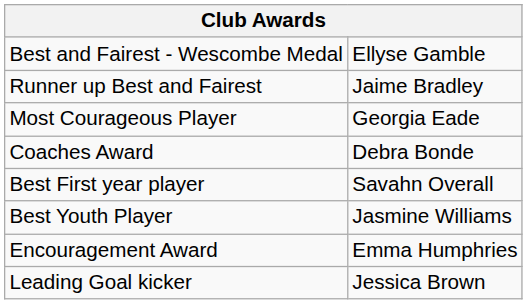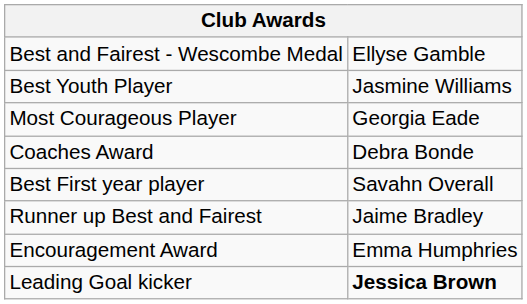 <table class="wikitable">
 <tr>
 <th colspan="2">Club Awards</th>
 </tr>
 <tr>
 <td>Best and Fairest - Wescombe Medal</td>
 <td>Ellyse Gamble</td>
 </tr>
 <tr>
-<td>Runner up Best and Fairest</td>
-<td>Jaime Bradley</td>
+<td>Best Youth Player</td>
+<td>Jasmine Williams</td>
 </tr>
 <tr>
 <td>Most Courageous Player</td>
 <td>Georgia Eade</td>
 </tr>
 <tr>
 <td>Coaches Award</td>
 <td>Debra Bonde</td>
 </tr>
 <tr>
 <td>Best First year player</td>
 <td>Savahn Overall</td>
 </tr>
 <tr>
-<td>Best Youth Player</td>
-<td>Jasmine Williams</td>
+<td>Runner up Best and Fairest</td>
+<td>Jaime Bradley</td>
 </tr>
 <tr>
 <td>Encouragement Award</td>
 <td>Emma Humphries</td>
 </tr>
 <tr>
 <td>Leading Goal kicker</td>
-<td>Jessica Brown</td>
+<td><strong>Jessica Brown</strong></td>
 </tr>
 </table>
